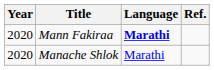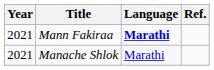 <table class="wikitable sortable">
 <tr>
 <th>Year</th>
 <th>Title</th>
 <th>Language</th>
 <th>Ref.</th>
 </tr>
 <tr>
-<td>2020</td>
+<td>2021</td>
 <td><em>Mann Fakiraa</em></td>
 <td><strong><a href='#'>Marathi</a></strong></td>
 <td></td>
 </tr>
 <tr>
-<td>2020</td>
+<td>2021</td>
 <td><em>Manache Shlok</em></td>
 <td><a href='#'>Marathi</a></td>
 <td></td>
 </tr>
 </table>
